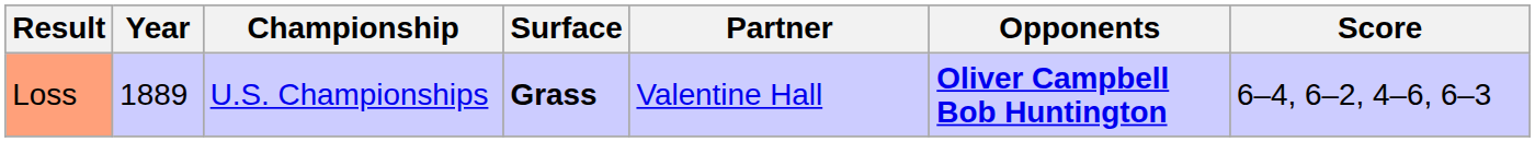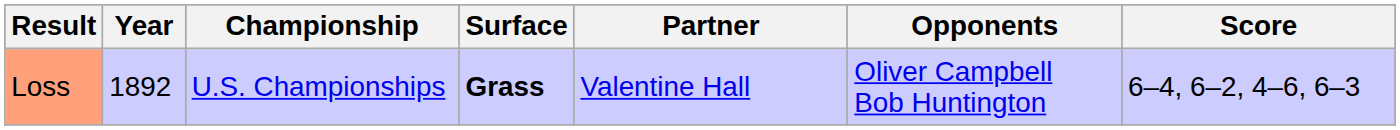 <table class="sortable wikitable">
 <tr>
 <th style="width:40px">Result</th>
 <th style="width:40px">Year</th>
 <th style="width:150px">Championship</th>
 <th style="width:50px">Surface</th>
 <th style="width:150px">Partner</th>
 <th style="width:150px">Opponents</th>
 <th style="width:150px" class="unsortable">Score</th>
 </tr>
 <tr style="background:#ccf;">
 <td style="background:#ffa07a;">Loss</td>
-<td>1889</td>
+<td>1892</td>
 <td><a href='#'>U.S. Championships</a></td>
 <td><strong>Grass</strong></td>
 <td> <a href='#'>Valentine Hall</a></td>
-<td><strong> <a href='#'>Oliver Campbell</a><br> <a href='#'>Bob Huntington</a></strong></td>
+<td> <a href='#'>Oliver Campbell</a><br> <a href='#'>Bob Huntington</a></td>
 <td>6–4, 6–2, 4–6, 6–3</td>
 </tr>
 </table>
